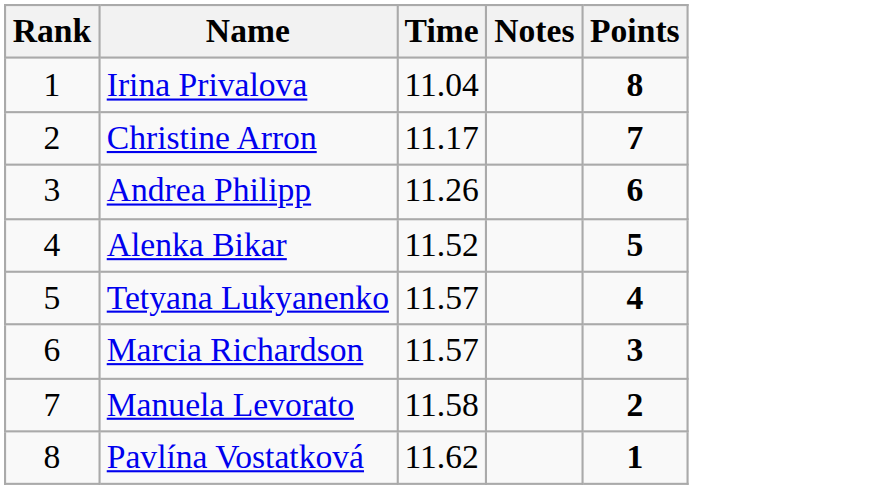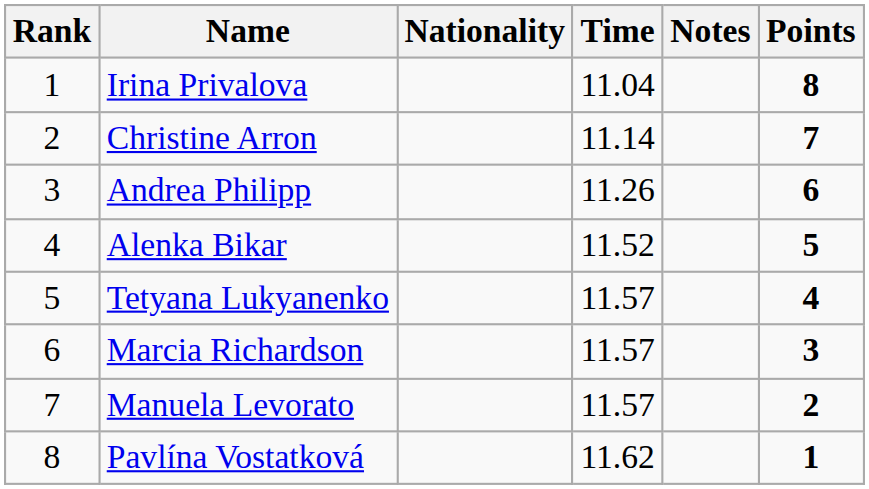 <table class="wikitable sortable" style="text-align:center">
 <tr>
 <th>Rank</th>
 <th>Name</th>
+<th>Nationality</th>
 <th>Time</th>
 <th>Notes</th>
 <th>Points</th>
 </tr>
 <tr>
 <td>1</td>
 <td align=left><a href='#'>Irina Privalova</a></td>
+<td align=left></td>
 <td>11.04</td>
 <td></td>
 <td><strong>8</strong></td>
 </tr>
 <tr>
 <td>2</td>
 <td align=left><a href='#'>Christine Arron</a></td>
-<td>11.17</td>
+<td align=left></td>
+<td>11.14</td>
 <td></td>
 <td><strong>7</strong></td>
 </tr>
 <tr>
 <td>3</td>
 <td align=left><a href='#'>Andrea Philipp</a></td>
+<td align=left></td>
 <td>11.26</td>
 <td></td>
 <td><strong>6</strong></td>
 </tr>
 <tr>
 <td>4</td>
 <td align=left><a href='#'>Alenka Bikar</a></td>
+<td align=left></td>
 <td>11.52</td>
 <td></td>
 <td><strong>5</strong></td>
 </tr>
 <tr>
 <td>5</td>
 <td align=left><a href='#'>Tetyana Lukyanenko</a></td>
+<td align=left></td>
 <td>11.57</td>
 <td></td>
 <td><strong>4</strong></td>
 </tr>
 <tr>
 <td>6</td>
 <td align=left><a href='#'>Marcia Richardson</a></td>
+<td align=left></td>
 <td>11.57</td>
 <td></td>
 <td><strong>3</strong></td>
 </tr>
 <tr>
 <td>7</td>
 <td align=left><a href='#'>Manuela Levorato</a></td>
-<td>11.58</td>
+<td align=left></td>
+<td>11.57</td>
 <td></td>
 <td><strong>2</strong></td>
 </tr>
 <tr>
 <td>8</td>
 <td align=left><a href='#'>Pavlína Vostatková</a></td>
+<td align=left></td>
 <td>11.62</td>
 <td></td>
 <td><strong>1</strong></td>
 </tr>
 </table>
